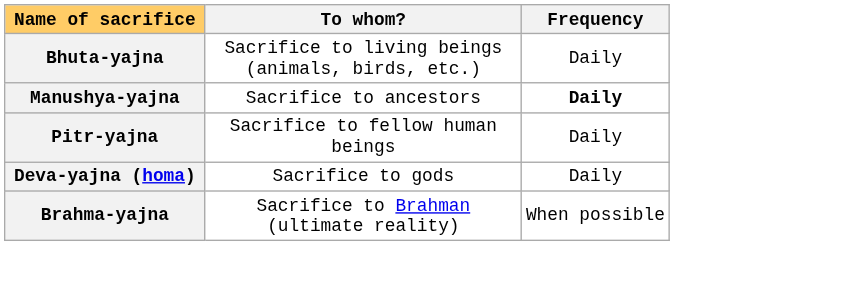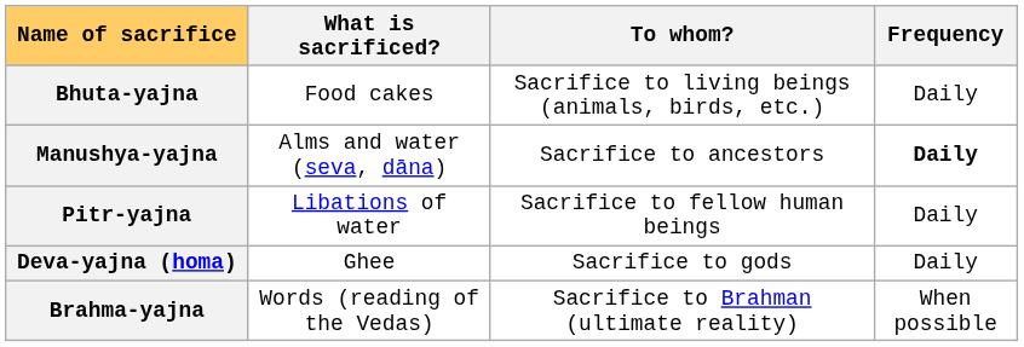 <table class="wikitable" align=center style = " background: transparent; ">
 <tr style="text-align: center;">
 <th style="background: #ffcc66;" width= 140px>Name of sacrifice</th>
+<th width= 140px>What is sacrificed?</th>
 <th width= 225px>To whom?</th>
 <th>Frequency</th>
 </tr>
 <tr style="text-align: center;">
 <th>Bhuta-yajna</th>
+<td>Food cakes</td>
 <td>Sacrifice to living beings<br>(animals, birds, etc.)</td>
 <td>Daily</td>
 </tr>
 <tr style="text-align: center;">
 <th>Manushya-yajna</th>
+<td>Alms and water<br>(<a href='#'>seva</a>, <a href='#'>dāna</a>)</td>
 <td>Sacrifice to ancestors</td>
 <td><strong>Daily</strong></td>
 </tr>
 <tr style="text-align: center;">
 <th>Pitr-yajna</th>
+<td><a href='#'>Libations</a> of water</td>
 <td>Sacrifice to fellow human beings</td>
 <td>Daily</td>
 </tr>
 <tr style="text-align: center;">
 <th>Deva-yajna (<a href='#'>homa</a>)</th>
+<td>Ghee</td>
 <td>Sacrifice to gods</td>
 <td>Daily</td>
 </tr>
 <tr style="text-align: center;">
 <th>Brahma-yajna</th>
+<td>Words (reading of the Vedas)</td>
 <td>Sacrifice to <a href='#'>Brahman</a><br>(ultimate reality)</td>
 <td>When possible</td>
 </tr>
 </table>
